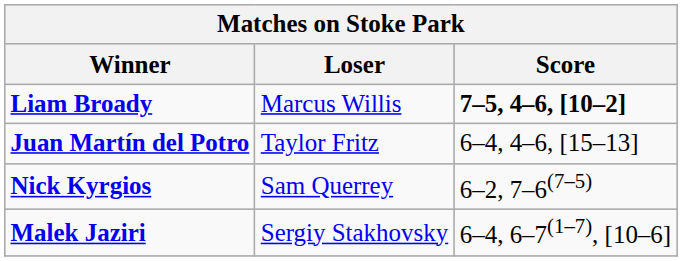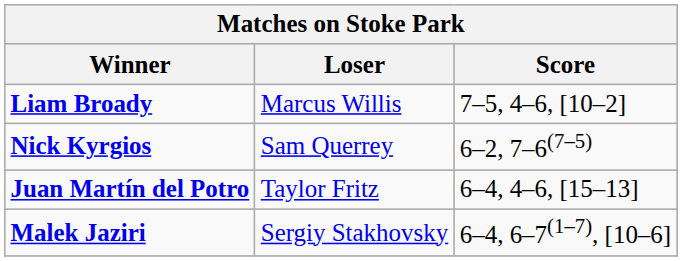 <table class="wikitable">
 <tr>
 <th colspan=3>Matches on Stoke Park</th>
 </tr>
 <tr>
 <th>Winner</th>
 <th>Loser</th>
 <th>Score</th>
 </tr>
 <tr>
 <td><strong> <a href='#'>Liam Broady</a></strong></td>
 <td> <a href='#'>Marcus Willis</a></td>
-<td><strong>7–5, 4–6, [10–2]</strong></td>
+<td>7–5, 4–6, [10–2]</td>
+</tr>
+<tr>
+<td><strong> <a href='#'>Nick Kyrgios</a></strong></td>
+<td> <a href='#'>Sam Querrey</a></td>
+<td>6–2, 7–6<sup>(7–5)</sup></td>
 </tr>
 <tr>
 <td><strong> <a href='#'>Juan Martín del Potro</a></strong></td>
 <td> <a href='#'>Taylor Fritz</a></td>
 <td>6–4, 4–6, [15–13] </td>
 </tr>
 <tr>
-<td><strong> <a href='#'>Nick Kyrgios</a></strong></td>
-<td> <a href='#'>Sam Querrey</a></td>
-<td>6–2, 7–6<sup>(7–5)</sup></td>
-</tr>
-<tr>
 <td> <strong><a href='#'>Malek Jaziri</a></strong></td>
 <td> <a href='#'>Sergiy Stakhovsky</a></td>
 <td>6–4, 6–7<sup>(1–7)</sup>, [10–6]</td>
 </tr>
 </table>
